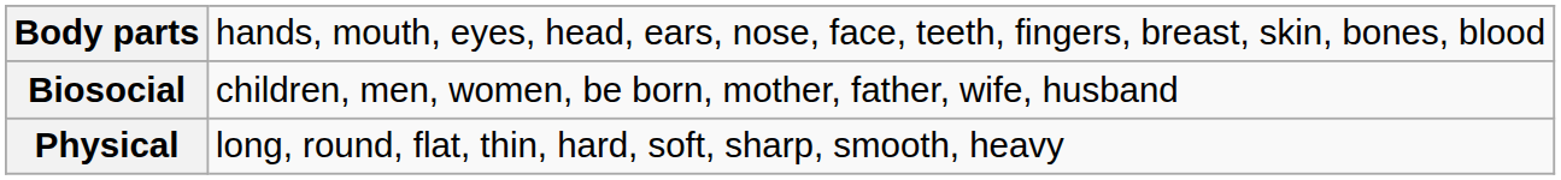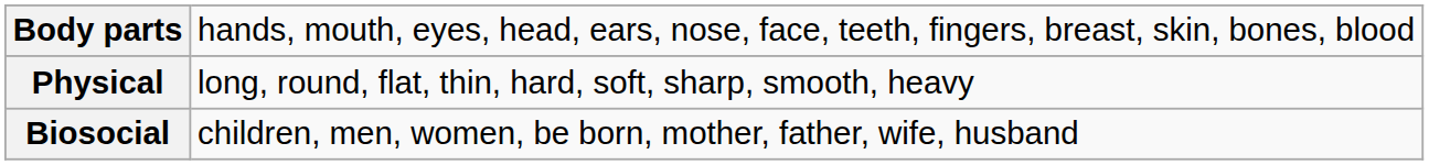 <table class="wikitable">
 <tr>
 <th>Body parts</th>
 <td>hands, mouth, eyes, head, ears, nose, face, teeth, fingers, breast, skin, bones, blood</td>
 </tr>
 <tr>
+<th>Physical</th>
+<td>long, round, flat, thin, hard, soft, sharp, smooth, heavy</td>
+</tr>
+<tr>
 <th>Biosocial</th>
 <td>children, men, women, be born, mother, father, wife, husband</td>
 </tr>
-<tr>
-<th>Physical</th>
-<td>long, round, flat, thin, hard, soft, sharp, smooth, heavy</td>
-</tr>
 </table>
